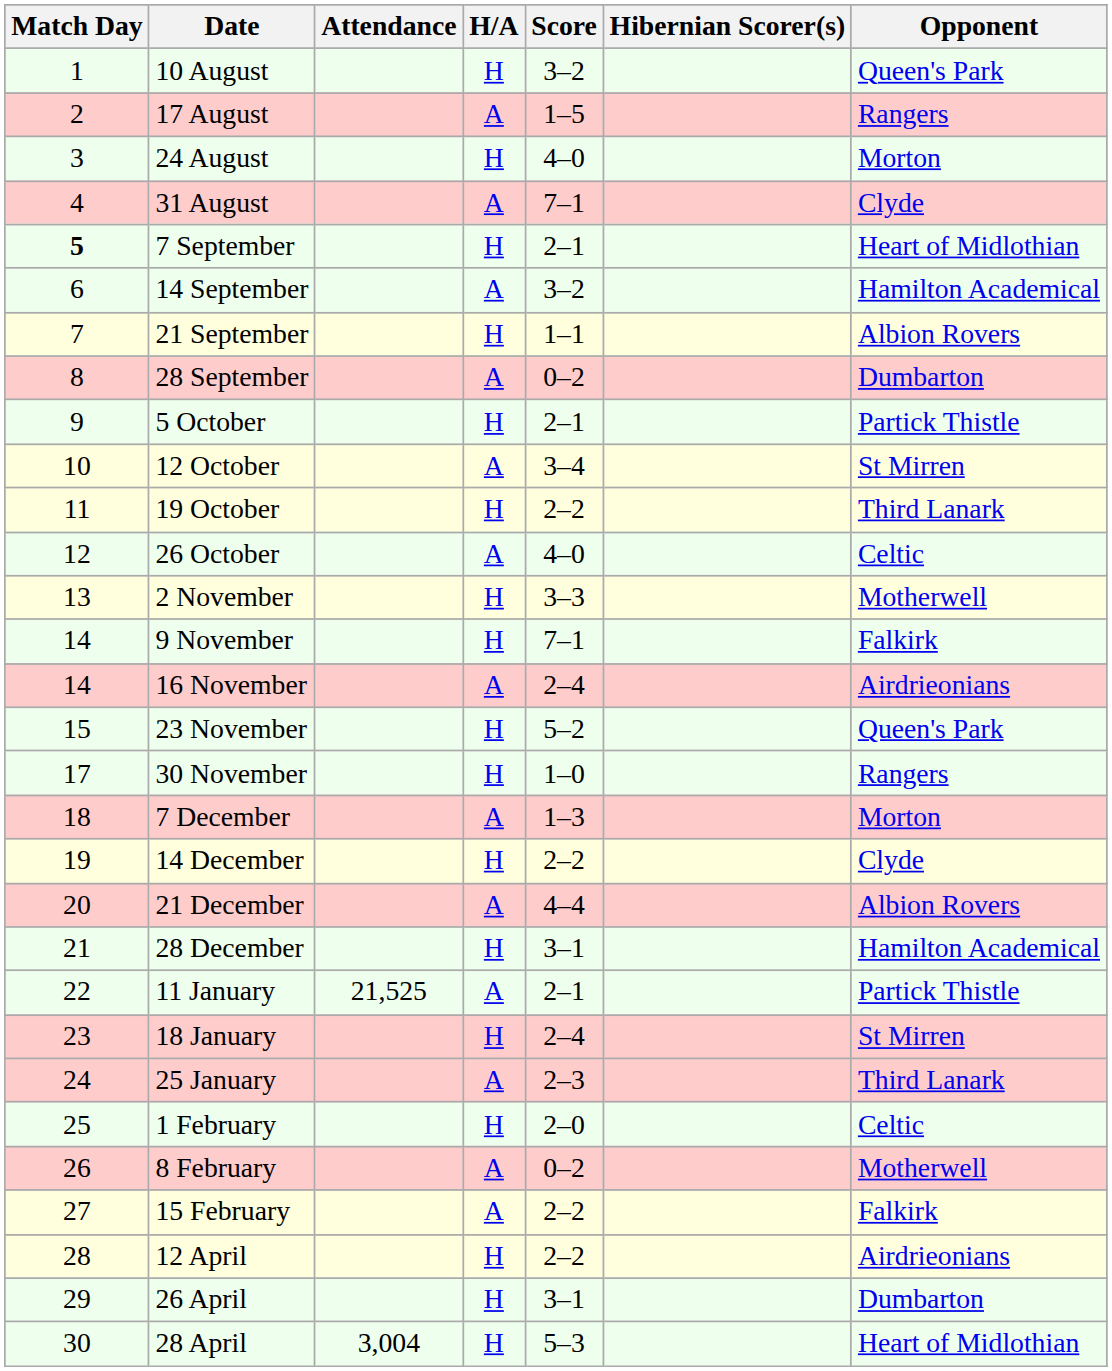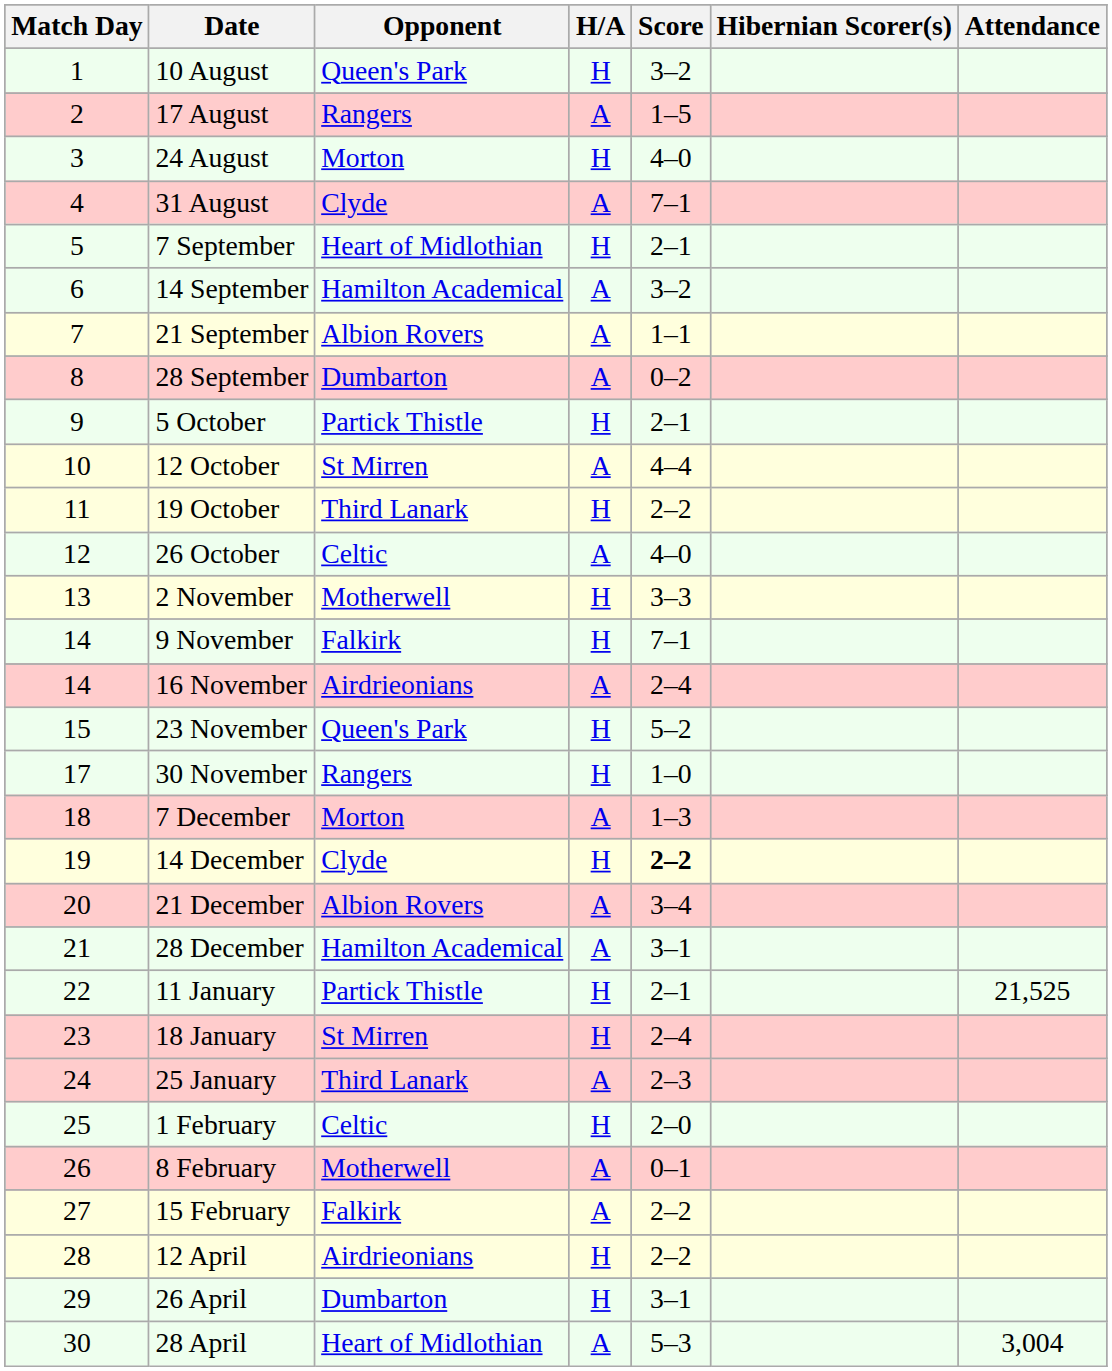 <table class="wikitable" style="text-align:center">
 <tr>
 <th>Match Day</th>
 <th>Date</th>
-<th>Attendance</th>
+<th>Opponent</th>
 <th>H/A</th>
 <th>Score</th>
 <th>Hibernian Scorer(s)</th>
-<th>Opponent</th>
+<th>Attendance</th>
 </tr>
 <tr bgcolor=#EEFFEE>
 <td>1</td>
 <td align=left>10 August</td>
-<td></td>
+<td align=left><a href='#'>Queen's Park</a></td>
 <td><a href='#'>H</a></td>
 <td>3–2</td>
 <td align=left></td>
-<td align=left><a href='#'>Queen's Park</a></td>
+<td></td>
 </tr>
 <tr bgcolor=#FFCCCC>
 <td>2</td>
 <td align=left>17 August</td>
-<td></td>
+<td align=left><a href='#'>Rangers</a></td>
 <td><a href='#'>A</a></td>
 <td>1–5</td>
 <td align=left></td>
-<td align=left><a href='#'>Rangers</a></td>
+<td></td>
 </tr>
 <tr bgcolor=#EEFFEE>
 <td>3</td>
 <td align=left>24 August</td>
-<td></td>
+<td align=left><a href='#'>Morton</a></td>
 <td><a href='#'>H</a></td>
 <td>4–0</td>
 <td align=left></td>
-<td align=left><a href='#'>Morton</a></td>
+<td></td>
 </tr>
 <tr bgcolor=#FFCCCC>
 <td>4</td>
 <td align=left>31 August</td>
-<td></td>
+<td align=left><a href='#'>Clyde</a></td>
 <td><a href='#'>A</a></td>
 <td>7–1</td>
 <td align=left></td>
-<td align=left><a href='#'>Clyde</a></td>
+<td></td>
 </tr>
 <tr bgcolor=#EEFFEE>
-<td><strong>5</strong></td>
+<td>5</td>
 <td align=left>7 September</td>
-<td></td>
+<td align=left><a href='#'>Heart of Midlothian</a></td>
 <td><a href='#'>H</a></td>
 <td>2–1</td>
 <td align=left></td>
-<td align=left><a href='#'>Heart of Midlothian</a></td>
+<td></td>
 </tr>
 <tr bgcolor=#EEFFEE>
 <td>6</td>
 <td align=left>14 September</td>
-<td></td>
+<td align=left><a href='#'>Hamilton Academical</a></td>
 <td><a href='#'>A</a></td>
 <td>3–2</td>
 <td align=left></td>
-<td align=left><a href='#'>Hamilton Academical</a></td>
+<td></td>
 </tr>
 <tr bgcolor=#FFFFDD>
 <td>7</td>
 <td align=left>21 September</td>
-<td></td>
-<td><a href='#'>H</a></td>
+<td align=left><a href='#'>Albion Rovers</a></td>
+<td><a href='#'>A</a></td>
 <td>1–1</td>
 <td align=left></td>
-<td align=left><a href='#'>Albion Rovers</a></td>
+<td></td>
 </tr>
 <tr bgcolor=#FFCCCC>
 <td>8</td>
 <td align=left>28 September</td>
-<td></td>
+<td align=left><a href='#'>Dumbarton</a></td>
 <td><a href='#'>A</a></td>
 <td>0–2</td>
 <td align=left></td>
-<td align=left><a href='#'>Dumbarton</a></td>
+<td></td>
 </tr>
 <tr bgcolor=#EEFFEE>
 <td>9</td>
 <td align=left>5 October</td>
-<td></td>
+<td align=left><a href='#'>Partick Thistle</a></td>
 <td><a href='#'>H</a></td>
 <td>2–1</td>
 <td align=left></td>
-<td align=left><a href='#'>Partick Thistle</a></td>
+<td></td>
 </tr>
 <tr bgcolor=#FFFFDD>
 <td>10</td>
 <td align=left>12 October</td>
+<td align=left><a href='#'>St Mirren</a></td>
+<td><a href='#'>A</a></td>
+<td>4–4</td>
+<td align=left></td>
 <td></td>
-<td><a href='#'>A</a></td>
-<td>3–4</td>
-<td align=left></td>
-<td align=left><a href='#'>St Mirren</a></td>
 </tr>
 <tr bgcolor=#FFFFDD>
 <td>11</td>
 <td align=left>19 October</td>
-<td></td>
+<td align=left><a href='#'>Third Lanark</a></td>
 <td><a href='#'>H</a></td>
 <td>2–2</td>
 <td align=left></td>
-<td align=left><a href='#'>Third Lanark</a></td>
+<td></td>
 </tr>
 <tr bgcolor=#EEFFEE>
 <td>12</td>
 <td align=left>26 October</td>
-<td></td>
+<td align=left><a href='#'>Celtic</a></td>
 <td><a href='#'>A</a></td>
 <td>4–0</td>
 <td align=left></td>
-<td align=left><a href='#'>Celtic</a></td>
+<td></td>
 </tr>
 <tr bgcolor=#FFFFDD>
 <td>13</td>
 <td align=left>2 November</td>
-<td></td>
+<td align=left><a href='#'>Motherwell</a></td>
 <td><a href='#'>H</a></td>
 <td>3–3</td>
 <td align=left></td>
-<td align=left><a href='#'>Motherwell</a></td>
+<td></td>
 </tr>
 <tr bgcolor=#EEFFEE>
 <td>14</td>
 <td align=left>9 November</td>
-<td></td>
+<td align=left><a href='#'>Falkirk</a></td>
 <td><a href='#'>H</a></td>
 <td>7–1</td>
 <td align=left></td>
-<td align=left><a href='#'>Falkirk</a></td>
+<td></td>
 </tr>
 <tr bgcolor=#FFCCCC>
 <td>14</td>
 <td align=left>16 November</td>
-<td></td>
+<td align=left><a href='#'>Airdrieonians</a></td>
 <td><a href='#'>A</a></td>
 <td>2–4</td>
 <td align=left></td>
-<td align=left><a href='#'>Airdrieonians</a></td>
+<td></td>
 </tr>
 <tr bgcolor=#EEFFEE>
 <td>15</td>
 <td align=left>23 November</td>
-<td></td>
+<td align=left><a href='#'>Queen's Park</a></td>
 <td><a href='#'>H</a></td>
 <td>5–2</td>
 <td align=left></td>
-<td align=left><a href='#'>Queen's Park</a></td>
+<td></td>
 </tr>
 <tr bgcolor=#EEFFEE>
 <td>17</td>
 <td align=left>30 November</td>
-<td></td>
+<td align=left><a href='#'>Rangers</a></td>
 <td><a href='#'>H</a></td>
 <td>1–0</td>
 <td align=left></td>
-<td align=left><a href='#'>Rangers</a></td>
+<td></td>
 </tr>
 <tr bgcolor=#FFCCCC>
 <td>18</td>
 <td align=left>7 December</td>
-<td></td>
+<td align=left><a href='#'>Morton</a></td>
 <td><a href='#'>A</a></td>
 <td>1–3</td>
 <td align=left></td>
-<td align=left><a href='#'>Morton</a></td>
+<td></td>
 </tr>
 <tr bgcolor=#FFFFDD>
 <td>19</td>
 <td align=left>14 December</td>
+<td align=left><a href='#'>Clyde</a></td>
+<td><a href='#'>H</a></td>
+<td><strong>2–2</strong></td>
+<td align=left></td>
 <td></td>
-<td><a href='#'>H</a></td>
-<td>2–2</td>
-<td align=left></td>
-<td align=left><a href='#'>Clyde</a></td>
 </tr>
 <tr bgcolor=#FFCCCC>
 <td>20</td>
 <td align=left>21 December</td>
+<td align=left><a href='#'>Albion Rovers</a></td>
+<td><a href='#'>A</a></td>
+<td>3–4</td>
+<td align=left></td>
 <td></td>
-<td><a href='#'>A</a></td>
-<td>4–4</td>
-<td align=left></td>
-<td align=left><a href='#'>Albion Rovers</a></td>
 </tr>
 <tr bgcolor=#EEFFEE>
 <td>21</td>
 <td align=left>28 December</td>
-<td></td>
-<td><a href='#'>H</a></td>
+<td align=left><a href='#'>Hamilton Academical</a></td>
+<td><a href='#'>A</a></td>
 <td>3–1</td>
 <td align=left></td>
-<td align=left><a href='#'>Hamilton Academical</a></td>
+<td></td>
 </tr>
 <tr bgcolor=#EEFFEE>
 <td>22</td>
 <td align=left>11 January</td>
-<td>21,525</td>
-<td><a href='#'>A</a></td>
+<td align=left><a href='#'>Partick Thistle</a></td>
+<td><a href='#'>H</a></td>
 <td>2–1</td>
 <td align=left></td>
-<td align=left><a href='#'>Partick Thistle</a></td>
+<td>21,525</td>
 </tr>
 <tr bgcolor=#FFCCCC>
 <td>23</td>
 <td align=left>18 January</td>
-<td></td>
+<td align=left><a href='#'>St Mirren</a></td>
 <td><a href='#'>H</a></td>
 <td>2–4</td>
 <td align=left></td>
-<td align=left><a href='#'>St Mirren</a></td>
+<td></td>
 </tr>
 <tr bgcolor=#FFCCCC>
 <td>24</td>
 <td align=left>25 January</td>
-<td></td>
+<td align=left><a href='#'>Third Lanark</a></td>
 <td><a href='#'>A</a></td>
 <td>2–3</td>
 <td align=left></td>
-<td align=left><a href='#'>Third Lanark</a></td>
+<td></td>
 </tr>
 <tr bgcolor=#EEFFEE>
 <td>25</td>
 <td align=left>1 February</td>
-<td></td>
+<td align=left><a href='#'>Celtic</a></td>
 <td><a href='#'>H</a></td>
 <td>2–0</td>
 <td align=left></td>
-<td align=left><a href='#'>Celtic</a></td>
+<td></td>
 </tr>
 <tr bgcolor=#FFCCCC>
 <td>26</td>
 <td align=left>8 February</td>
+<td align=left><a href='#'>Motherwell</a></td>
+<td><a href='#'>A</a></td>
+<td>0–1</td>
+<td align=left></td>
 <td></td>
-<td><a href='#'>A</a></td>
-<td>0–2</td>
-<td align=left></td>
-<td align=left><a href='#'>Motherwell</a></td>
 </tr>
 <tr bgcolor=#FFFFDD>
 <td>27</td>
 <td align=left>15 February</td>
-<td></td>
+<td align=left><a href='#'>Falkirk</a></td>
 <td><a href='#'>A</a></td>
 <td>2–2</td>
 <td align=left></td>
-<td align=left><a href='#'>Falkirk</a></td>
+<td></td>
 </tr>
 <tr bgcolor=#FFFFDD>
 <td>28</td>
 <td align=left>12 April</td>
-<td></td>
+<td align=left><a href='#'>Airdrieonians</a></td>
 <td><a href='#'>H</a></td>
 <td>2–2</td>
 <td align=left></td>
-<td align=left><a href='#'>Airdrieonians</a></td>
+<td></td>
 </tr>
 <tr bgcolor=#EEFFEE>
 <td>29</td>
 <td align=left>26 April</td>
-<td></td>
+<td align=left><a href='#'>Dumbarton</a></td>
 <td><a href='#'>H</a></td>
 <td>3–1</td>
 <td align=left></td>
-<td align=left><a href='#'>Dumbarton</a></td>
+<td></td>
 </tr>
 <tr bgcolor=#EEFFEE>
 <td>30</td>
 <td align=left>28 April</td>
-<td>3,004</td>
-<td><a href='#'>H</a></td>
+<td align=left><a href='#'>Heart of Midlothian</a></td>
+<td><a href='#'>A</a></td>
 <td>5–3</td>
 <td align=left></td>
-<td align=left><a href='#'>Heart of Midlothian</a></td>
+<td>3,004</td>
 </tr>
 </table>
